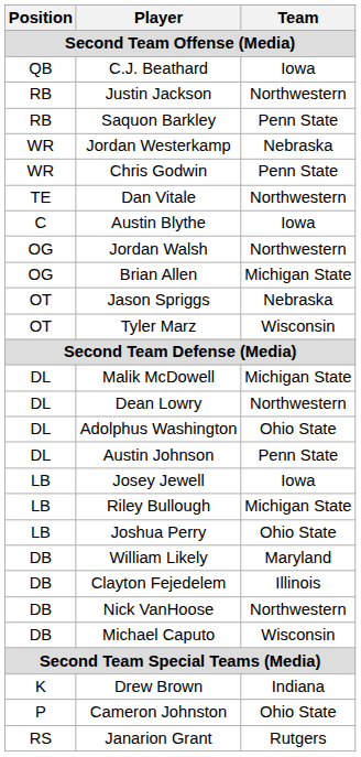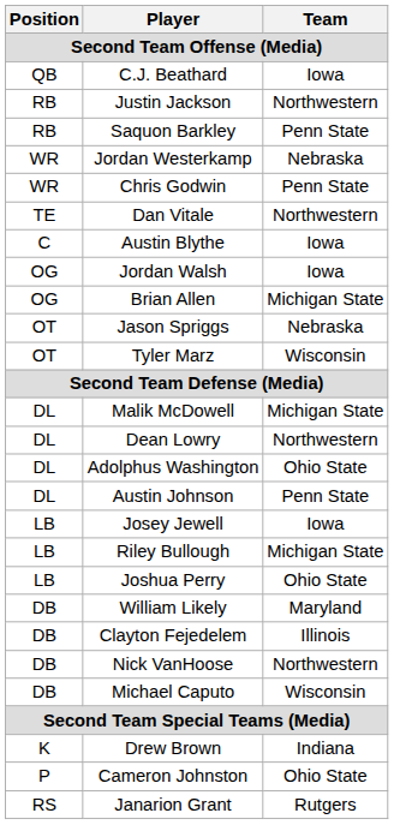 <table class="wikitable sortable">
 <tr>
 <th>Position</th>
 <th>Player</th>
 <th>Team</th>
 </tr>
 <tr>
 <td colspan="3" style="text-align:center; background:#ddd;"><strong>Second Team Offense (Media)</strong></td>
 </tr>
 <tr style="text-align:center;">
 <td style="background:white">QB</td>
 <td style="background:white">C.J. Beathard</td>
 <td style="background:white">Iowa</td>
 </tr>
 <tr style="text-align:center;">
 <td style="background:white">RB</td>
 <td style="background:white">Justin Jackson</td>
 <td style="background:white">Northwestern</td>
 </tr>
 <tr style="text-align:center;">
 <td style="background:white">RB</td>
 <td style="background:white">Saquon Barkley</td>
 <td style="background:white">Penn State</td>
 </tr>
 <tr style="text-align:center;">
 <td style="background:white">WR</td>
 <td style="background:white">Jordan Westerkamp</td>
 <td style="background:white">Nebraska</td>
 </tr>
 <tr style="text-align:center;">
 <td style="background:white">WR</td>
 <td style="background:white">Chris Godwin</td>
 <td style="background:white">Penn State</td>
 </tr>
 <tr style="text-align:center;">
 <td style="background:white">TE</td>
 <td style="background:white">Dan Vitale</td>
 <td style="background:white">Northwestern</td>
 </tr>
 <tr style="text-align:center;">
 <td style="background:white">C</td>
 <td style="background:white">Austin Blythe</td>
 <td style="background:white">Iowa</td>
 </tr>
 <tr style="text-align:center;">
 <td style="background:white">OG</td>
 <td style="background:white">Jordan Walsh</td>
-<td style="background:white">Northwestern</td>
+<td style="background:white">Iowa</td>
 </tr>
 <tr style="text-align:center;">
 <td style="background:white">OG</td>
 <td style="background:white">Brian Allen</td>
 <td style="background:white">Michigan State</td>
 </tr>
 <tr style="text-align:center;">
 <td style="background:white">OT</td>
 <td style="background:white">Jason Spriggs</td>
 <td style="background:white">Nebraska</td>
 </tr>
 <tr style="text-align:center;">
 <td style="background:white">OT</td>
 <td style="background:white">Tyler Marz</td>
 <td style="background:white">Wisconsin</td>
 </tr>
 <tr>
 <td colspan="3" style="text-align:center; background:#ddd;"><strong>Second Team Defense (Media)</strong></td>
 </tr>
 <tr style="text-align:center;">
 <td style="background:white">DL</td>
 <td style="background:white">Malik McDowell</td>
 <td style="background:white">Michigan State</td>
 </tr>
 <tr style="text-align:center;">
 <td style="background:white">DL</td>
 <td style="background:white">Dean Lowry</td>
 <td style="background:white">Northwestern</td>
 </tr>
 <tr style="text-align:center;">
 <td style="background:white">DL</td>
 <td style="background:white">Adolphus Washington</td>
 <td style="background:white">Ohio State</td>
 </tr>
 <tr style="text-align:center;">
 <td style="background:white">DL</td>
 <td style="background:white">Austin Johnson</td>
 <td style="background:white">Penn State</td>
 </tr>
 <tr style="text-align:center;">
 <td style="background:white">LB</td>
 <td style="background:white">Josey Jewell</td>
 <td style="background:white">Iowa</td>
 </tr>
 <tr style="text-align:center;">
 <td style="background:white">LB</td>
 <td style="background:white">Riley Bullough</td>
 <td style="background:white">Michigan State</td>
 </tr>
 <tr style="text-align:center;">
 <td style="background:white">LB</td>
 <td style="background:white">Joshua Perry</td>
 <td style="background:white">Ohio State</td>
 </tr>
 <tr style="text-align:center;">
 <td style="background:white">DB</td>
 <td style="background:white">William Likely</td>
 <td style="background:white">Maryland</td>
 </tr>
 <tr style="text-align:center;">
 <td style="background:white">DB</td>
 <td style="background:white">Clayton Fejedelem</td>
 <td style="background:white">Illinois</td>
 </tr>
 <tr style="text-align:center;">
 <td style="background:white">DB</td>
 <td style="background:white">Nick VanHoose</td>
 <td style="background:white">Northwestern</td>
 </tr>
 <tr style="text-align:center;">
 <td style="background:white">DB</td>
 <td style="background:white">Michael Caputo</td>
 <td style="background:white">Wisconsin</td>
 </tr>
 <tr>
 <td colspan="3" style="text-align:center; background:#ddd;"><strong>Second Team Special Teams (Media)</strong></td>
 </tr>
 <tr style="text-align:center;">
 <td style="background:white">K</td>
 <td style="background:white">Drew Brown</td>
 <td style="background:white">Indiana</td>
 </tr>
 <tr style="text-align:center;">
 <td style="background:white">P</td>
 <td style="background:white">Cameron Johnston</td>
 <td style="background:white">Ohio State</td>
 </tr>
 <tr style="text-align:center;">
 <td style="background:white">RS</td>
 <td style="background:white">Janarion Grant</td>
 <td style="background:white">Rutgers</td>
 </tr>
 </table>
